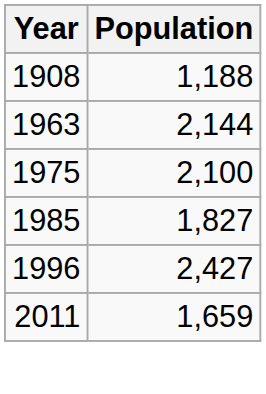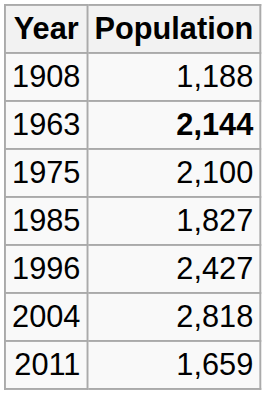 <table class="wikitable" style="line-height:1.1em;">
 <tr>
 <th>Year</th>
 <th>Population</th>
 </tr>
 <tr align="right">
 <td>1908</td>
 <td>1,188</td>
 </tr>
 <tr align="right">
 <td>1963</td>
-<td>2,144</td>
+<td><strong>2,144</strong></td>
 </tr>
 <tr align="right">
 <td>1975</td>
 <td>2,100</td>
 </tr>
 <tr align="right">
 <td>1985</td>
 <td>1,827</td>
 </tr>
 <tr align="right">
 <td>1996</td>
 <td>2,427</td>
 </tr>
 <tr align="right">
+<td>2004</td>
+<td>2,818</td>
+</tr>
+<tr align="right">
 <td>2011</td>
 <td>1,659</td>
 </tr>
 </table>
